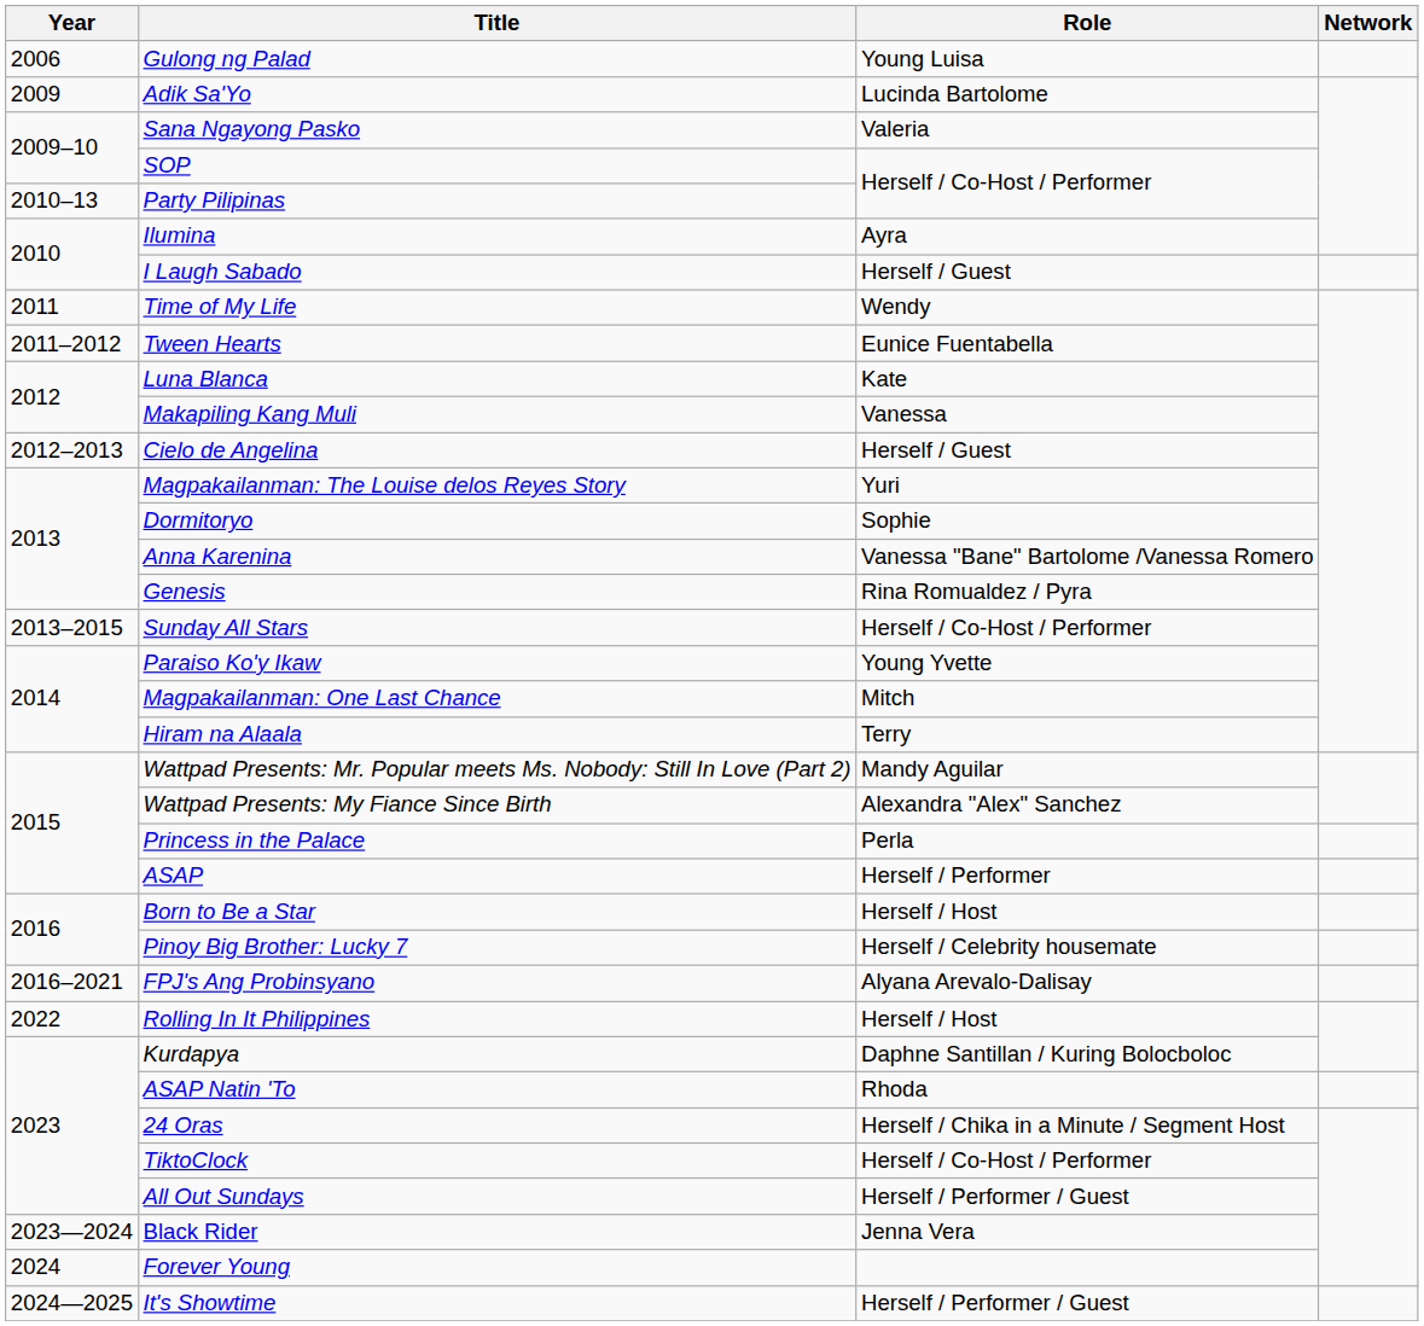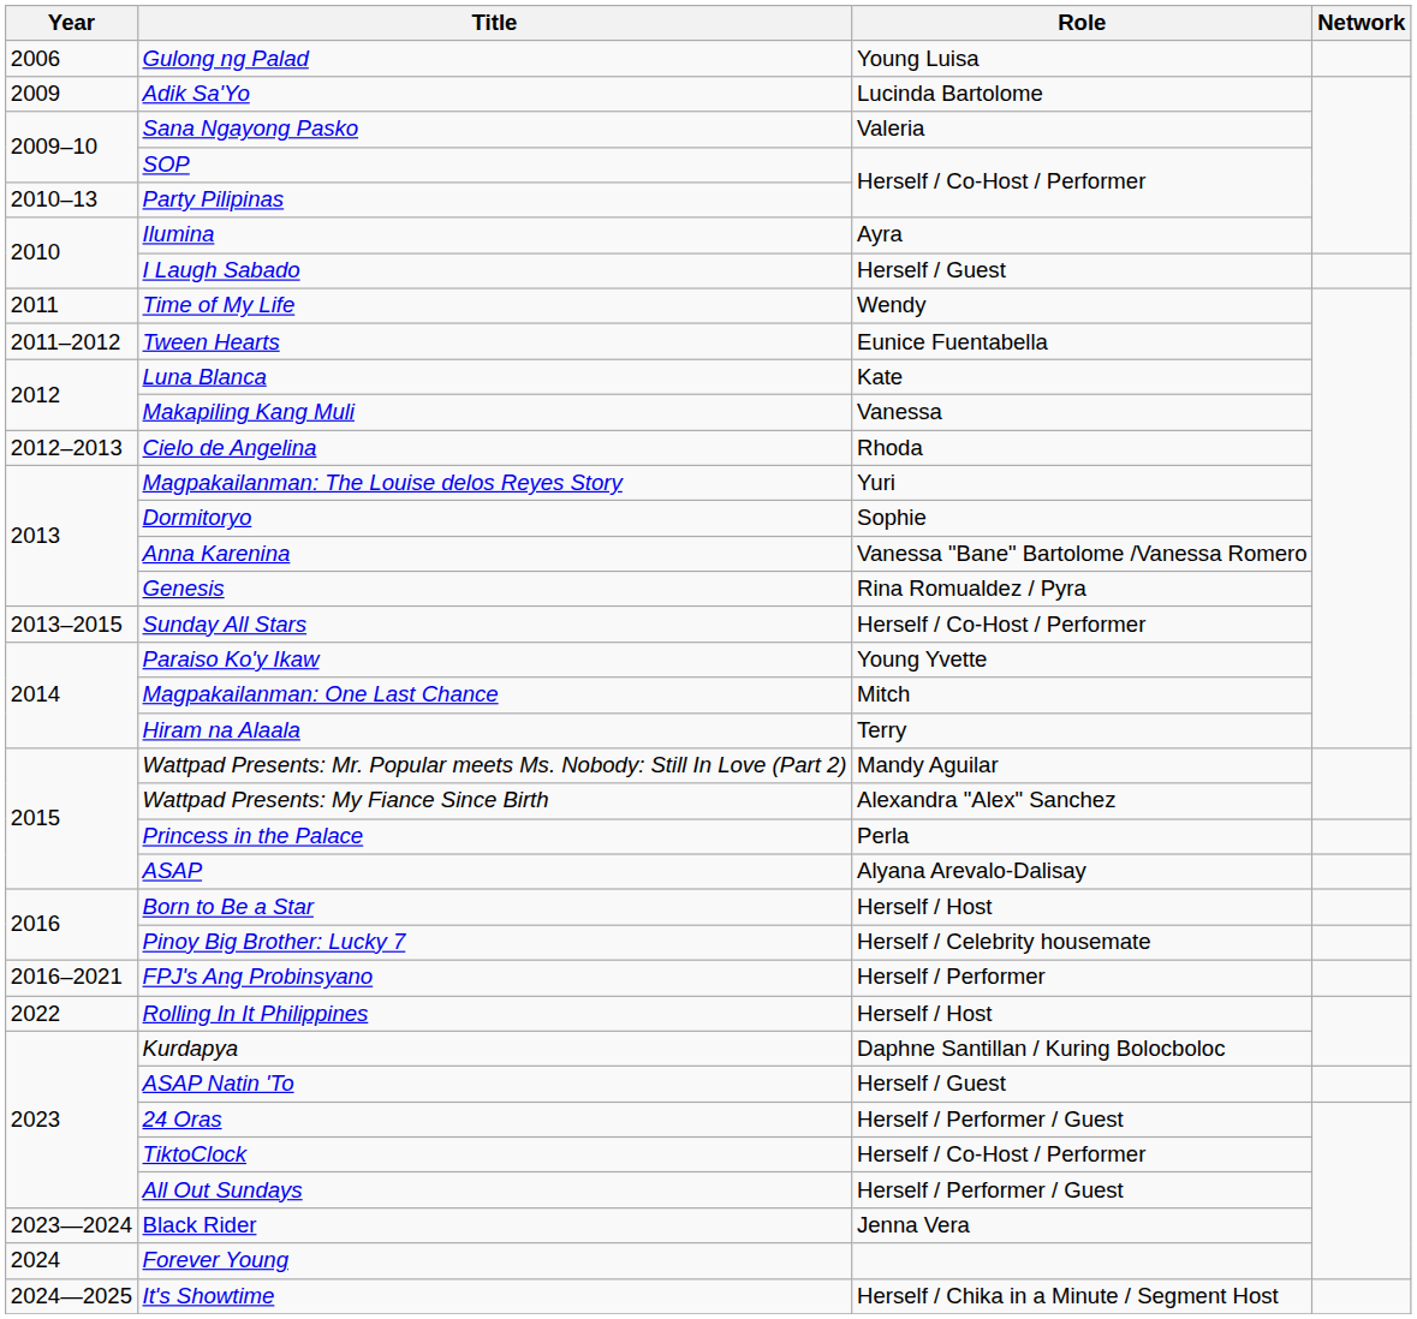 <table class="wikitable sortable">
 <tr>
 <th>Year</th>
 <th>Title</th>
 <th>Role</th>
 <th>Network</th>
 </tr>
 <tr>
 <td>2006</td>
 <td><em><a href='#'>Gulong ng Palad</a></em></td>
 <td>Young Luisa</td>
 <td></td>
 </tr>
 <tr>
 <td>2009</td>
 <td><em><a href='#'>Adik Sa'Yo</a></em></td>
 <td>Lucinda Bartolome</td>
 <td rowspan="5"></td>
 </tr>
 <tr>
 <td rowspan="2">2009–10</td>
 <td><em><a href='#'>Sana Ngayong Pasko</a></em></td>
 <td>Valeria</td>
 </tr>
 <tr>
 <td><em><a href='#'>SOP</a></em></td>
 <td rowspan="2">Herself / Co-Host / Performer</td>
 </tr>
 <tr>
 <td>2010–13</td>
 <td><em><a href='#'>Party Pilipinas</a></em></td>
 </tr>
 <tr>
 <td rowspan="2">2010</td>
 <td><em><a href='#'>Ilumina</a></em></td>
 <td>Ayra</td>
 </tr>
 <tr>
 <td><em><a href='#'>I Laugh Sabado</a></em></td>
 <td>Herself / Guest</td>
 <td></td>
 </tr>
 <tr>
 <td>2011</td>
 <td><em><a href='#'>Time of My Life</a></em></td>
 <td>Wendy</td>
 <td rowspan="13"></td>
 </tr>
 <tr>
 <td>2011–2012</td>
 <td><em><a href='#'>Tween Hearts</a></em></td>
 <td>Eunice Fuentabella</td>
 </tr>
 <tr>
 <td rowspan="2">2012</td>
 <td><em><a href='#'>Luna Blanca</a></em></td>
 <td>Kate</td>
 </tr>
 <tr>
 <td><em><a href='#'>Makapiling Kang Muli</a></em></td>
 <td>Vanessa</td>
 </tr>
 <tr>
 <td>2012–2013</td>
 <td><em><a href='#'>Cielo de Angelina</a></em></td>
-<td>Herself / Guest</td>
+<td>Rhoda</td>
 </tr>
 <tr>
 <td Rowspan="4">2013</td>
 <td><em><a href='#'>Magpakailanman: The Louise delos Reyes Story</a></em></td>
 <td>Yuri</td>
 </tr>
 <tr>
 <td><em><a href='#'>Dormitoryo</a></em></td>
 <td>Sophie</td>
 </tr>
 <tr>
 <td><em><a href='#'>Anna Karenina</a></em></td>
 <td>Vanessa "Bane" Bartolome /Vanessa Romero</td>
 </tr>
 <tr>
 <td><em><a href='#'>Genesis</a></em></td>
 <td>Rina Romualdez / Pyra</td>
 </tr>
 <tr>
 <td>2013–2015</td>
 <td><em><a href='#'>Sunday All Stars</a></em></td>
 <td>Herself / Co-Host / Performer</td>
 </tr>
 <tr>
 <td rowspan="3">2014</td>
 <td><em><a href='#'>Paraiso Ko'y Ikaw</a></em></td>
 <td>Young Yvette</td>
 </tr>
 <tr>
 <td><em><a href='#'>Magpakailanman: One Last Chance</a></em></td>
 <td>Mitch</td>
 </tr>
 <tr>
 <td><em><a href='#'>Hiram na Alaala</a></em></td>
 <td>Terry</td>
 </tr>
 <tr>
 <td rowspan="4">2015</td>
 <td><em>Wattpad Presents: Mr. Popular meets Ms. Nobody: Still In Love (Part 2)</em></td>
 <td>Mandy Aguilar</td>
 <td rowspan="2"></td>
 </tr>
 <tr>
 <td><em>Wattpad Presents: My Fiance Since Birth</em></td>
 <td>Alexandra "Alex" Sanchez</td>
 </tr>
 <tr>
 <td><em><a href='#'>Princess in the Palace</a></em></td>
 <td>Perla</td>
 <td></td>
 </tr>
 <tr>
 <td><em><a href='#'>ASAP</a></em></td>
-<td>Herself / Performer</td>
+<td>Alyana Arevalo-Dalisay</td>
 <td></td>
 </tr>
 <tr>
 <td rowspan="2">2016</td>
 <td><em><a href='#'>Born to Be a Star</a></em></td>
 <td>Herself / Host</td>
 <td></td>
 </tr>
 <tr>
 <td><em><a href='#'>Pinoy Big Brother: Lucky 7</a></em></td>
 <td>Herself / Celebrity housemate</td>
 <td></td>
 </tr>
 <tr>
 <td>2016–2021</td>
 <td><em><a href='#'>FPJ's Ang Probinsyano</a></em></td>
-<td>Alyana Arevalo-Dalisay</td>
+<td>Herself / Performer</td>
 <td></td>
 </tr>
 <tr>
 <td>2022</td>
 <td><em><a href='#'>Rolling In It Philippines</a></em></td>
 <td>Herself / Host</td>
 <td rowspan="2"></td>
 </tr>
 <tr>
 <td rowspan="5">2023</td>
 <td><em>Kurdapya</em></td>
 <td>Daphne Santillan / Kuring Bolocboloc</td>
 </tr>
 <tr>
 <td><em><a href='#'>ASAP Natin 'To</a></em></td>
-<td>Rhoda</td>
+<td>Herself / Guest</td>
 <td></td>
 </tr>
 <tr>
 <td><em><a href='#'>24 Oras</a></em></td>
-<td>Herself / Chika in a Minute / Segment Host</td>
+<td>Herself / Performer / Guest</td>
 <td rowspan="5"></td>
 </tr>
 <tr>
 <td><em><a href='#'>TiktoClock</a></em></td>
 <td>Herself / Co-Host / Performer</td>
 </tr>
 <tr>
 <td><em><a href='#'>All Out Sundays</a></em></td>
 <td>Herself / Performer / Guest</td>
 </tr>
 <tr>
 <td>2023—2024</td>
 <td><em><a href='#'></em>Black Rider<em></a></em></td>
 <td>Jenna Vera</td>
 </tr>
 <tr>
 <td>2024</td>
 <td><em><a href='#'>Forever Young</a></em></td>
 <td></td>
 </tr>
 <tr>
 <td>2024—2025</td>
 <td><em><a href='#'>It's Showtime</a></em></td>
-<td>Herself / Performer / Guest</td>
+<td>Herself / Chika in a Minute / Segment Host</td>
 <td></td>
 </tr>
 </table>
